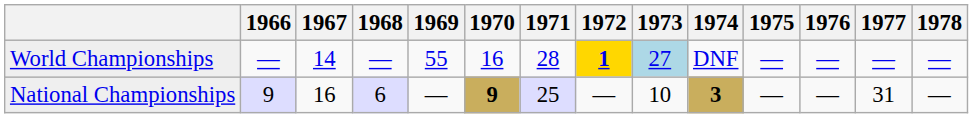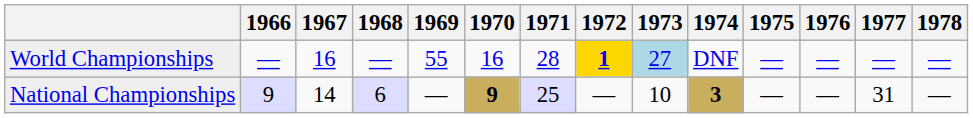 <table class="wikitable plainrowheaders">
 <tr>
 <th scope="col"></th>
 <th scope="col">1966</th>
 <th scope="col">1967</th>
 <th scope="col">1968</th>
 <th scope="col">1969</th>
 <th scope="col">1970</th>
 <th scope="col">1971</th>
 <th scope="col">1972</th>
 <th scope="col">1973</th>
 <th scope="col">1974</th>
 <th scope="col">1975</th>
 <th scope="col">1976</th>
 <th scope="col">1977</th>
 <th scope="col">1978</th>
 </tr>
 <tr style="text-align:center;">
 <td style="text-align:left; background:#efefef;"> <a href='#'>World Championships</a></td>
 <td><a href='#'>—</a></td>
-<td><a href='#'>14</a></td>
+<td><a href='#'>16</a></td>
 <td><a href='#'>—</a></td>
 <td><a href='#'>55</a></td>
 <td><a href='#'>16</a></td>
 <td><a href='#'>28</a></td>
 <td style="background:gold;"><a href='#'><strong>1</strong></a></td>
 <td style="background: lightblue;"><a href='#'>27</a></td>
 <td><a href='#'>DNF</a></td>
 <td><a href='#'>—</a></td>
 <td><a href='#'>—</a></td>
 <td><a href='#'>—</a></td>
 <td><a href='#'>—</a></td>
 </tr>
 <tr style="text-align:center;">
 <td style="text-align:left; background:#efefef;"> <a href='#'>National Championships</a></td>
 <td style="text-align:center; background:#ddf;">9</td>
-<td>16</td>
+<td>14</td>
 <td style="text-align:center; background:#ddf;">6</td>
 <td>—</td>
 <td style="text-align:center; background:#C9AE5D;"><strong>9</strong></td>
 <td style="text-align:center; background:#ddf;">25</td>
 <td>—</td>
 <td>10</td>
 <td style="text-align:center; background:#C9AE5D;"><strong>3</strong></td>
 <td>—</td>
 <td>—</td>
 <td>31</td>
 <td>—</td>
 </tr>
 </table>
